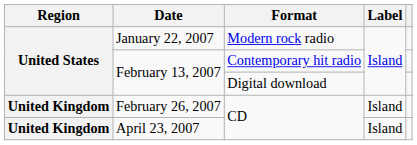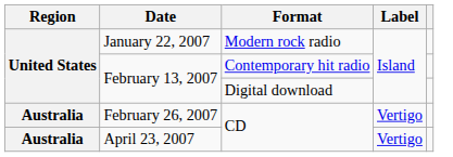 <table class="wikitable plainrowheaders">
 <tr>
 <th scope="col">Region</th>
 <th scope="col">Date</th>
 <th scope="col">Format</th>
 <th scope="col">Label</th>
 <th scope="col"></th>
 </tr>
 <tr>
 <th scope="row" rowspan="3">United States</th>
 <td>January 22, 2007</td>
 <td><a href='#'>Modern rock</a> radio</td>
 <td rowspan="3"><a href='#'>Island</a></td>
 <td></td>
 </tr>
 <tr>
 <td rowspan="2">February 13, 2007</td>
 <td><a href='#'>Contemporary hit radio</a></td>
 <td></td>
 </tr>
 <tr>
 <td>Digital download</td>
 <td></td>
 </tr>
 <tr>
-<th scope="row">United Kingdom</th>
+<th scope="row">Australia</th>
 <td>February 26, 2007</td>
 <td rowspan="2">CD</td>
-<td>Island</td>
+<td><a href='#'>Vertigo</a></td>
 <td></td>
 </tr>
 <tr>
-<th scope="row">United Kingdom</th>
+<th scope="row">Australia</th>
 <td>April 23, 2007</td>
-<td>Island</td>
+<td><a href='#'>Vertigo</a></td>
 <td></td>
 </tr>
 </table>
